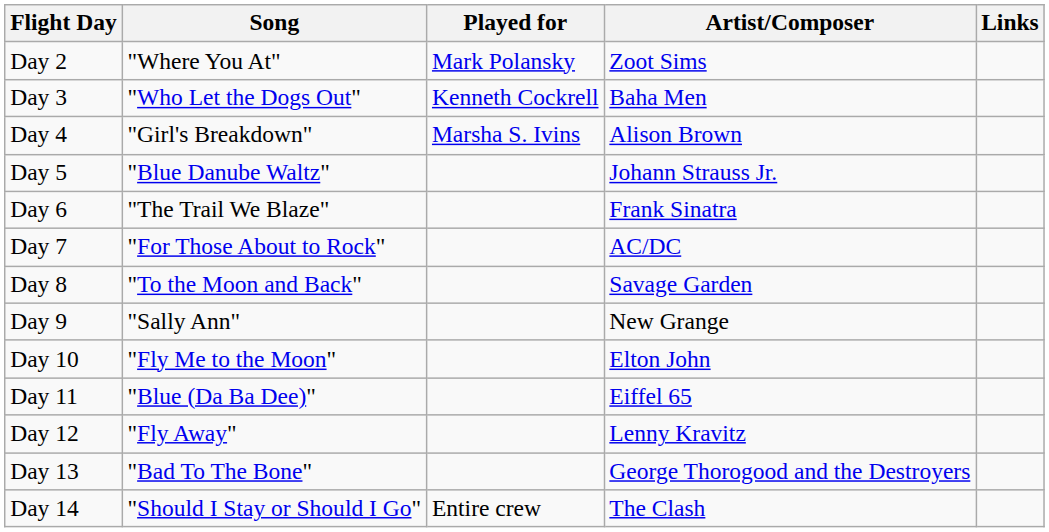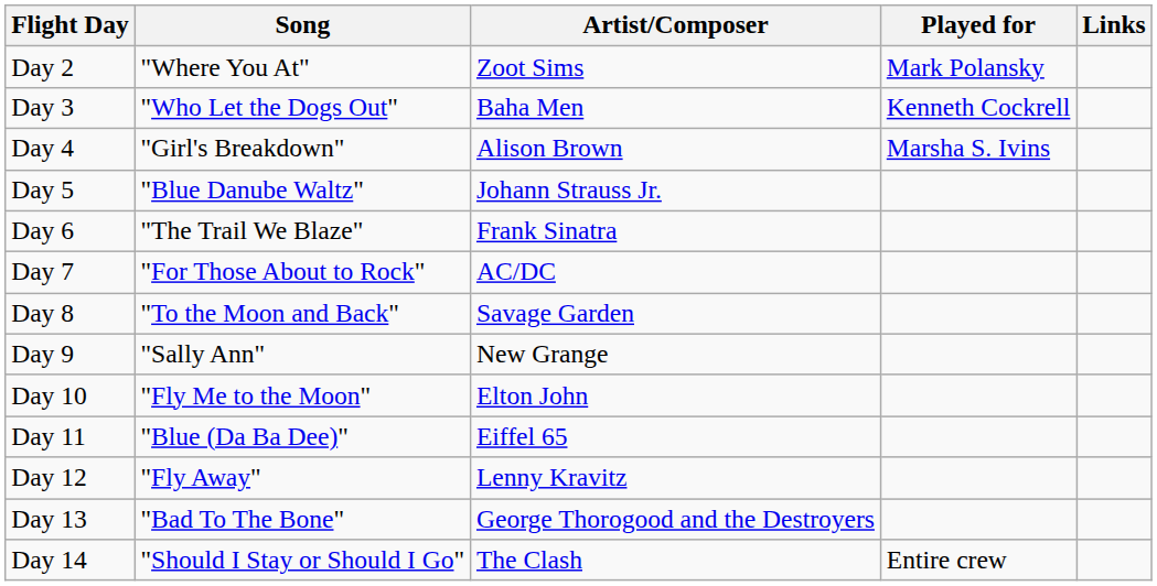 <table class="wikitable">
 <tr>
 <th>Flight Day</th>
 <th>Song</th>
+<th>Artist/Composer</th>
 <th>Played for</th>
-<th>Artist/Composer</th>
 <th>Links</th>
 </tr>
 <tr>
 <td>Day 2</td>
 <td>"Where You At"</td>
+<td><a href='#'>Zoot Sims</a></td>
 <td><a href='#'>Mark Polansky</a></td>
-<td><a href='#'>Zoot Sims</a></td>
 <td></td>
 </tr>
 <tr>
 <td>Day 3</td>
 <td>"<a href='#'>Who Let the Dogs Out</a>"</td>
+<td><a href='#'>Baha Men</a></td>
 <td><a href='#'>Kenneth Cockrell</a></td>
-<td><a href='#'>Baha Men</a></td>
 <td></td>
 </tr>
 <tr>
 <td>Day 4</td>
 <td>"Girl's Breakdown"</td>
+<td><a href='#'>Alison Brown</a></td>
 <td><a href='#'>Marsha S. Ivins</a></td>
-<td><a href='#'>Alison Brown</a></td>
 <td></td>
 </tr>
 <tr>
 <td>Day 5</td>
 <td>"<a href='#'>Blue Danube Waltz</a>"</td>
+<td><a href='#'>Johann Strauss Jr.</a></td>
 <td></td>
-<td><a href='#'>Johann Strauss Jr.</a></td>
 <td></td>
 </tr>
 <tr>
 <td>Day 6</td>
 <td>"The Trail We Blaze"</td>
+<td><a href='#'>Frank Sinatra</a></td>
 <td></td>
-<td><a href='#'>Frank Sinatra</a></td>
 <td></td>
 </tr>
 <tr>
 <td>Day 7</td>
 <td>"<a href='#'>For Those About to Rock</a>"</td>
+<td><a href='#'>AC/DC</a></td>
 <td></td>
-<td><a href='#'>AC/DC</a></td>
 <td></td>
 </tr>
 <tr>
 <td>Day 8</td>
 <td>"<a href='#'>To the Moon and Back</a>"</td>
+<td><a href='#'>Savage Garden</a></td>
 <td></td>
-<td><a href='#'>Savage Garden</a></td>
 <td></td>
 </tr>
 <tr>
 <td>Day 9</td>
 <td>"Sally Ann"</td>
+<td>New Grange</td>
 <td></td>
-<td>New Grange</td>
 <td></td>
 </tr>
 <tr>
 <td>Day 10</td>
 <td>"<a href='#'>Fly Me to the Moon</a>"</td>
+<td><a href='#'>Elton John</a></td>
 <td></td>
-<td><a href='#'>Elton John</a></td>
 <td></td>
 </tr>
 <tr>
 <td>Day 11</td>
 <td>"<a href='#'>Blue (Da Ba Dee)</a>"</td>
+<td><a href='#'>Eiffel 65</a></td>
 <td></td>
-<td><a href='#'>Eiffel 65</a></td>
 <td></td>
 </tr>
 <tr>
 <td>Day 12</td>
 <td>"<a href='#'>Fly Away</a>"</td>
+<td><a href='#'>Lenny Kravitz</a></td>
 <td></td>
-<td><a href='#'>Lenny Kravitz</a></td>
 <td></td>
 </tr>
 <tr>
 <td>Day 13</td>
 <td>"<a href='#'>Bad To The Bone</a>"</td>
+<td><a href='#'>George Thorogood and the Destroyers</a></td>
 <td></td>
-<td><a href='#'>George Thorogood and the Destroyers</a></td>
 <td></td>
 </tr>
 <tr>
 <td>Day 14</td>
 <td>"<a href='#'>Should I Stay or Should I Go</a>"</td>
+<td><a href='#'>The Clash</a></td>
 <td>Entire crew</td>
-<td><a href='#'>The Clash</a></td>
 <td></td>
 </tr>
 </table>
